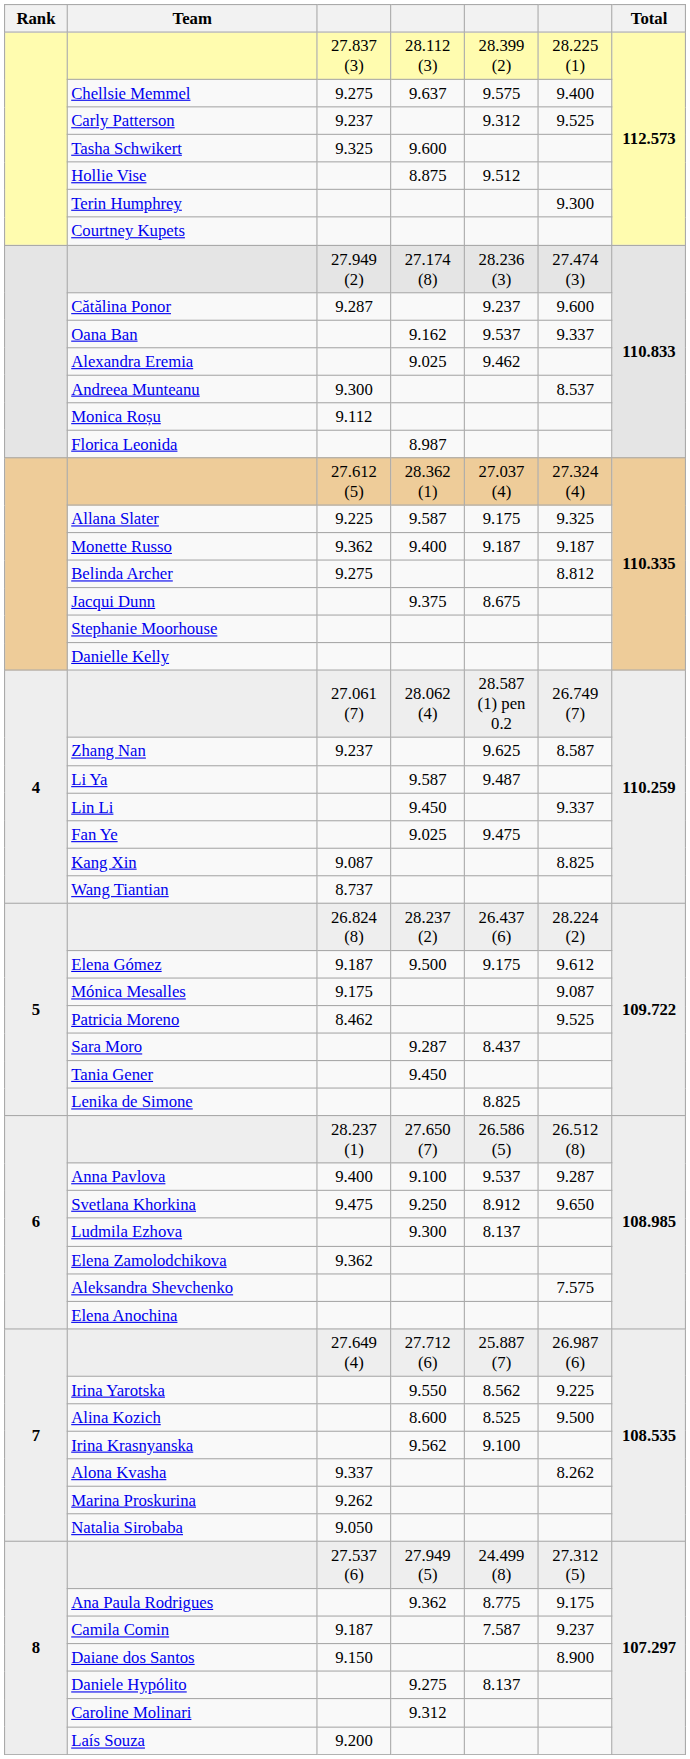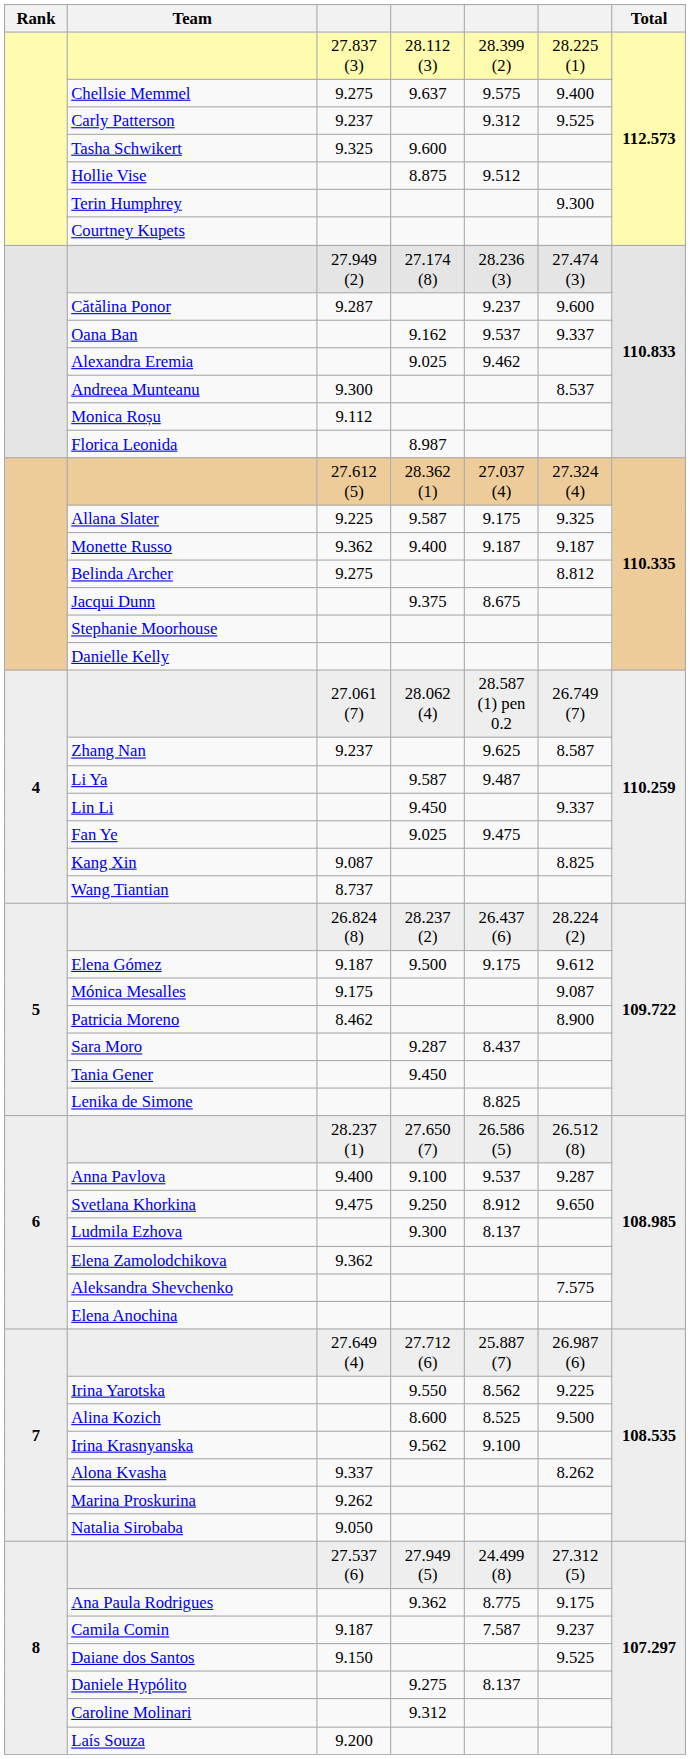 <table class="wikitable" style="text-align:center; font-size:95%">
 <tr>
 <th scope="col" style="width:50px;">Rank</th>
 <th scope="col" style="width:220px;">Team</th>
 <th scope="col" style="width:60px;"></th>
 <th scope="col" style="width:60px;"></th>
 <th scope="col" style="width:60px;"></th>
 <th scope="col" style="width:60px;"></th>
 <th scope="col" style="width:60px;">Total</th>
 </tr>
 <tr style="background:#fffcaf;">
 <td rowspan=7></td>
 <td style="text-align:left;"><strong></strong></td>
 <td>27.837 (3)</td>
 <td>28.112 (3)</td>
 <td>28.399 (2)</td>
 <td>28.225 (1)</td>
 <td rowspan=7><strong>112.573</strong></td>
 </tr>
 <tr>
 <td style="text-align:left;"><a href='#'>Chellsie Memmel</a></td>
 <td>9.275</td>
 <td>9.637</td>
 <td>9.575</td>
 <td>9.400</td>
 </tr>
 <tr>
 <td style="text-align:left;"><a href='#'>Carly Patterson</a></td>
 <td>9.237</td>
 <td></td>
 <td>9.312</td>
 <td>9.525</td>
 </tr>
 <tr>
 <td style="text-align:left;"><a href='#'>Tasha Schwikert</a></td>
 <td>9.325</td>
 <td>9.600</td>
 <td></td>
 <td></td>
 </tr>
 <tr>
 <td style="text-align:left;"><a href='#'>Hollie Vise</a></td>
 <td></td>
 <td>8.875</td>
 <td>9.512</td>
 <td></td>
 </tr>
 <tr>
 <td style="text-align:left;"><a href='#'>Terin Humphrey</a></td>
 <td></td>
 <td></td>
 <td></td>
 <td>9.300</td>
 </tr>
 <tr>
 <td style="text-align:left;"><a href='#'>Courtney Kupets</a></td>
 <td></td>
 <td></td>
 <td></td>
 <td></td>
 </tr>
 <tr style="background:#e5e5e5;">
 <td rowspan=7></td>
 <td style="text-align:left;"><strong></strong></td>
 <td>27.949 (2)</td>
 <td>27.174 (8)</td>
 <td>28.236 (3)</td>
 <td>27.474 (3)</td>
 <td rowspan=7><strong>110.833</strong></td>
 </tr>
 <tr>
 <td style="text-align:left;"><a href='#'>Cătălina Ponor</a></td>
 <td>9.287</td>
 <td></td>
 <td>9.237</td>
 <td>9.600</td>
 </tr>
 <tr>
 <td style="text-align:left;"><a href='#'>Oana Ban</a></td>
 <td></td>
 <td>9.162</td>
 <td>9.537</td>
 <td>9.337</td>
 </tr>
 <tr>
 <td style="text-align:left;"><a href='#'>Alexandra Eremia</a></td>
 <td></td>
 <td>9.025</td>
 <td>9.462</td>
 <td></td>
 </tr>
 <tr>
 <td style="text-align:left;"><a href='#'>Andreea Munteanu</a></td>
 <td>9.300</td>
 <td></td>
 <td></td>
 <td>8.537</td>
 </tr>
 <tr>
 <td style="text-align:left;"><a href='#'>Monica Roșu</a></td>
 <td>9.112</td>
 <td></td>
 <td></td>
 <td></td>
 </tr>
 <tr>
 <td style="text-align:left;"><a href='#'>Florica Leonida</a></td>
 <td></td>
 <td>8.987</td>
 <td></td>
 <td></td>
 </tr>
 <tr style="background:#ec9;">
 <td rowspan=7></td>
 <td style="text-align:left;"><strong></strong></td>
 <td>27.612 (5)</td>
 <td>28.362 (1)</td>
 <td>27.037 (4)</td>
 <td>27.324 (4)</td>
 <td rowspan=7><strong>110.335</strong></td>
 </tr>
 <tr>
 <td style="text-align:left;"><a href='#'>Allana Slater</a></td>
 <td>9.225</td>
 <td>9.587</td>
 <td>9.175</td>
 <td>9.325</td>
 </tr>
 <tr>
 <td style="text-align:left;"><a href='#'>Monette Russo</a></td>
 <td>9.362</td>
 <td>9.400</td>
 <td>9.187</td>
 <td>9.187</td>
 </tr>
 <tr>
 <td style="text-align:left;"><a href='#'>Belinda Archer</a></td>
 <td>9.275</td>
 <td></td>
 <td></td>
 <td>8.812</td>
 </tr>
 <tr>
 <td style="text-align:left;"><a href='#'>Jacqui Dunn</a></td>
 <td></td>
 <td>9.375</td>
 <td>8.675</td>
 <td></td>
 </tr>
 <tr>
 <td style="text-align:left;"><a href='#'>Stephanie Moorhouse</a></td>
 <td></td>
 <td></td>
 <td></td>
 <td></td>
 </tr>
 <tr>
 <td style="text-align:left;"><a href='#'>Danielle Kelly</a></td>
 <td></td>
 <td></td>
 <td></td>
 <td></td>
 </tr>
 <tr style="background:#eee;">
 <td rowspan=7><strong>4</strong></td>
 <td style="text-align:left;"><strong></strong></td>
 <td>27.061 (7)</td>
 <td>28.062 (4)</td>
 <td>28.587 (1) pen 0.2</td>
 <td>26.749 (7)</td>
 <td rowspan=7><strong>110.259</strong></td>
 </tr>
 <tr>
 <td style="text-align:left;"><a href='#'>Zhang Nan</a></td>
 <td>9.237</td>
 <td></td>
 <td>9.625</td>
 <td>8.587</td>
 </tr>
 <tr>
 <td style="text-align:left;"><a href='#'>Li Ya</a></td>
 <td></td>
 <td>9.587</td>
 <td>9.487</td>
 <td></td>
 </tr>
 <tr>
 <td style="text-align:left;"><a href='#'>Lin Li</a></td>
 <td></td>
 <td>9.450</td>
 <td></td>
 <td>9.337</td>
 </tr>
 <tr>
 <td style="text-align:left;"><a href='#'>Fan Ye</a></td>
 <td></td>
 <td>9.025</td>
 <td>9.475</td>
 <td></td>
 </tr>
 <tr>
 <td style="text-align:left;"><a href='#'>Kang Xin</a></td>
 <td>9.087</td>
 <td></td>
 <td></td>
 <td>8.825</td>
 </tr>
 <tr>
 <td style="text-align:left;"><a href='#'>Wang Tiantian</a></td>
 <td>8.737</td>
 <td></td>
 <td></td>
 <td></td>
 </tr>
 <tr style="background:#eee;">
 <td rowspan=7><strong>5</strong></td>
 <td style="text-align:left;"><strong></strong></td>
 <td>26.824 (8)</td>
 <td>28.237 (2)</td>
 <td>26.437 (6)</td>
 <td>28.224 (2)</td>
 <td rowspan=7><strong>109.722</strong></td>
 </tr>
 <tr>
 <td style="text-align:left;"><a href='#'>Elena Gómez</a></td>
 <td>9.187</td>
 <td>9.500</td>
 <td>9.175</td>
 <td>9.612</td>
 </tr>
 <tr>
 <td style="text-align:left;"><a href='#'>Mónica Mesalles</a></td>
 <td>9.175</td>
 <td></td>
 <td></td>
 <td>9.087</td>
 </tr>
 <tr>
 <td style="text-align:left;"><a href='#'>Patricia Moreno</a></td>
 <td>8.462</td>
 <td></td>
 <td></td>
-<td>9.525</td>
+<td>8.900</td>
 </tr>
 <tr>
 <td style="text-align:left;"><a href='#'>Sara Moro</a></td>
 <td></td>
 <td>9.287</td>
 <td>8.437</td>
 <td></td>
 </tr>
 <tr>
 <td style="text-align:left;"><a href='#'>Tania Gener</a></td>
 <td></td>
 <td>9.450</td>
 <td></td>
 <td></td>
 </tr>
 <tr>
 <td style="text-align:left;"><a href='#'>Lenika de Simone</a></td>
 <td></td>
 <td></td>
 <td>8.825</td>
 <td></td>
 </tr>
 <tr style="background:#eee;">
 <td rowspan=7><strong>6</strong></td>
 <td style="text-align:left;"><strong></strong></td>
 <td>28.237 (1)</td>
 <td>27.650 (7)</td>
 <td>26.586 (5)</td>
 <td>26.512 (8)</td>
 <td rowspan=7><strong>108.985</strong></td>
 </tr>
 <tr>
 <td style="text-align:left;"><a href='#'>Anna Pavlova</a></td>
 <td>9.400</td>
 <td>9.100</td>
 <td>9.537</td>
 <td>9.287</td>
 </tr>
 <tr>
 <td style="text-align:left;"><a href='#'>Svetlana Khorkina</a></td>
 <td>9.475</td>
 <td>9.250</td>
 <td>8.912</td>
 <td>9.650</td>
 </tr>
 <tr>
 <td style="text-align:left;"><a href='#'>Ludmila Ezhova</a></td>
 <td></td>
 <td>9.300</td>
 <td>8.137</td>
 <td></td>
 </tr>
 <tr>
 <td style="text-align:left;"><a href='#'>Elena Zamolodchikova</a></td>
 <td>9.362</td>
 <td></td>
 <td></td>
 <td></td>
 </tr>
 <tr>
 <td style="text-align:left;"><a href='#'>Aleksandra Shevchenko</a></td>
 <td></td>
 <td></td>
 <td></td>
 <td>7.575</td>
 </tr>
 <tr>
 <td style="text-align:left;"><a href='#'>Elena Anochina</a></td>
 <td></td>
 <td></td>
 <td></td>
 <td></td>
 </tr>
 <tr style="background:#eee;">
 <td rowspan=7><strong>7</strong></td>
 <td style="text-align:left;"><strong></strong></td>
 <td>27.649 (4)</td>
 <td>27.712 (6)</td>
 <td>25.887 (7)</td>
 <td>26.987 (6)</td>
 <td rowspan=7><strong>108.535</strong></td>
 </tr>
 <tr>
 <td style="text-align:left;"><a href='#'>Irina Yarotska</a></td>
 <td></td>
 <td>9.550</td>
 <td>8.562</td>
 <td>9.225</td>
 </tr>
 <tr>
 <td style="text-align:left;"><a href='#'>Alina Kozich</a></td>
 <td></td>
 <td>8.600</td>
 <td>8.525</td>
 <td>9.500</td>
 </tr>
 <tr>
 <td style="text-align:left;"><a href='#'>Irina Krasnyanska</a></td>
 <td></td>
 <td>9.562</td>
 <td>9.100</td>
 <td></td>
 </tr>
 <tr>
 <td style="text-align:left;"><a href='#'>Alona Kvasha</a></td>
 <td>9.337</td>
 <td></td>
 <td></td>
 <td>8.262</td>
 </tr>
 <tr>
 <td style="text-align:left;"><a href='#'>Marina Proskurina</a></td>
 <td>9.262</td>
 <td></td>
 <td></td>
 <td></td>
 </tr>
 <tr>
 <td style="text-align:left;"><a href='#'>Natalia Sirobaba</a></td>
 <td>9.050</td>
 <td></td>
 <td></td>
 <td></td>
 </tr>
 <tr style="background:#eee;">
 <td rowspan=7><strong>8</strong></td>
 <td style="text-align:left;"><strong></strong></td>
 <td>27.537 (6)</td>
 <td>27.949 (5)</td>
 <td>24.499 (8)</td>
 <td>27.312 (5)</td>
 <td rowspan=7><strong>107.297</strong></td>
 </tr>
 <tr>
 <td style="text-align:left;"><a href='#'>Ana Paula Rodrigues</a></td>
 <td></td>
 <td>9.362</td>
 <td>8.775</td>
 <td>9.175</td>
 </tr>
 <tr>
 <td style="text-align:left;"><a href='#'>Camila Comin</a></td>
 <td>9.187</td>
 <td></td>
 <td>7.587</td>
 <td>9.237</td>
 </tr>
 <tr>
 <td style="text-align:left;"><a href='#'>Daiane dos Santos</a></td>
 <td>9.150</td>
 <td></td>
 <td></td>
-<td>8.900</td>
+<td>9.525</td>
 </tr>
 <tr>
 <td style="text-align:left;"><a href='#'>Daniele Hypólito</a></td>
 <td></td>
 <td>9.275</td>
 <td>8.137</td>
 <td></td>
 </tr>
 <tr>
 <td style="text-align:left;"><a href='#'>Caroline Molinari</a></td>
 <td></td>
 <td>9.312</td>
 <td></td>
 <td></td>
 </tr>
 <tr>
 <td style="text-align:left;"><a href='#'>Laís Souza</a></td>
 <td>9.200</td>
 <td></td>
 <td></td>
 <td></td>
 </tr>
 </table>
